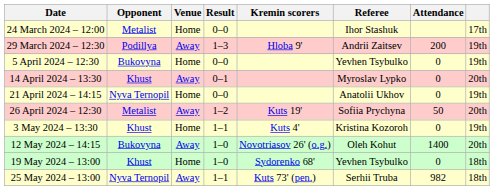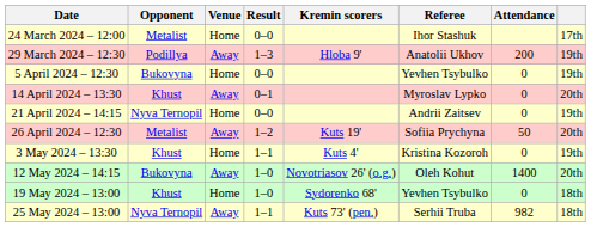 <table class="wikitable" style="text-align:center">
 <tr>
 <th>Date</th>
 <th>Opponent</th>
 <th>Venue</th>
 <th>Result</th>
 <th>Kremin scorers</th>
 <th>Referee</th>
 <th>Attendance</th>
 <th></th>
 </tr>
 <tr style="background:#ffffcc">
 <td>24 March 2024 – 12:00</td>
 <td><a href='#'>Metalist</a></td>
 <td>Home</td>
 <td>0–0</td>
 <td></td>
 <td>Ihor Stashuk</td>
 <td></td>
 <td>17th</td>
 </tr>
 <tr style="background:#ffcccc">
 <td>29 March 2024 – 12:30</td>
 <td><a href='#'>Podillya</a></td>
 <td><a href='#'>Away</a></td>
 <td>1–3</td>
 <td><a href='#'>Hloba</a> 9'</td>
-<td>Andrii Zaitsev</td>
+<td>Anatolii Ukhov</td>
 <td>200</td>
 <td>19th</td>
 </tr>
 <tr style="background:#ffffcc">
 <td>5 April 2024 – 12:30</td>
 <td><a href='#'>Bukovyna</a></td>
 <td>Home</td>
 <td>0–0</td>
 <td></td>
 <td>Yevhen Tsybulko</td>
 <td>0</td>
 <td>19th</td>
 </tr>
 <tr style="background:#ffcccc">
 <td>14 April 2024 – 13:30</td>
 <td><a href='#'>Khust</a></td>
 <td><a href='#'>Away</a></td>
 <td>0–1</td>
 <td></td>
 <td>Myroslav Lypko</td>
 <td>0</td>
 <td>20th</td>
 </tr>
 <tr style="background:#ffffcc">
 <td>21 April 2024 – 14:15</td>
 <td><a href='#'>Nyva Ternopil</a></td>
 <td>Home</td>
 <td>0–0</td>
 <td></td>
-<td>Anatolii Ukhov</td>
+<td>Andrii Zaitsev</td>
 <td>0</td>
 <td>19th</td>
 </tr>
 <tr style="background:#ffcccc">
 <td>26 April 2024 – 12:30</td>
 <td><a href='#'>Metalist</a></td>
 <td><a href='#'>Away</a></td>
 <td>1–2</td>
 <td><a href='#'>Kuts</a> 19'</td>
 <td>Sofiia Prychyna</td>
 <td>50</td>
 <td>20th</td>
 </tr>
 <tr style="background:#ffffcc">
 <td>3 May 2024 – 13:30</td>
 <td><a href='#'>Khust</a></td>
 <td>Home</td>
 <td>1–1</td>
 <td><a href='#'>Kuts</a> 4'</td>
 <td>Kristina Kozoroh</td>
 <td>0</td>
 <td>19th</td>
 </tr>
 <tr style="background:#ccffcc">
 <td>12 May 2024 – 14:15</td>
 <td><a href='#'>Bukovyna</a></td>
 <td><a href='#'>Away</a></td>
 <td>1–0</td>
 <td><a href='#'>Novotriasov</a> 26' (<a href='#'>o.g.</a>)</td>
 <td>Oleh Kohut</td>
 <td>1400</td>
 <td>20th</td>
 </tr>
 <tr style="background:#ccffcc">
 <td>19 May 2024 – 13:00</td>
 <td><a href='#'>Khust</a></td>
 <td>Home</td>
 <td>1–0</td>
 <td><a href='#'>Sydorenko</a> 68'</td>
 <td>Yevhen Tsybulko</td>
 <td>0</td>
 <td>18th</td>
 </tr>
 <tr style="background:#ffffcc">
 <td>25 May 2024 – 13:00</td>
 <td><a href='#'>Nyva Ternopil</a></td>
 <td><a href='#'>Away</a></td>
 <td>1–1</td>
 <td><a href='#'>Kuts</a> 73' (<a href='#'>pen.</a>)</td>
 <td>Serhii Truba</td>
 <td>982</td>
 <td>18th</td>
 </tr>
 </table>
